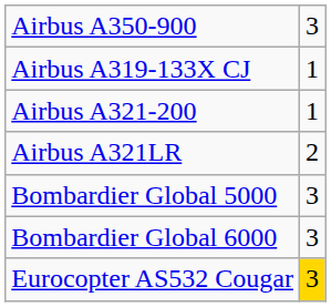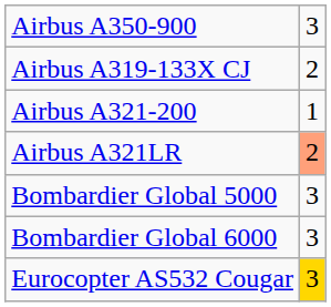 <table class="wikitable">
 <tr>
 <td><a href='#'>Airbus A350-900</a></td>
 <td>3</td>
 </tr>
 <tr>
 <td><a href='#'>Airbus A319-133X CJ</a></td>
-<td>1</td>
+<td>2</td>
 </tr>
 <tr>
 <td><a href='#'>Airbus A321-200</a></td>
 <td>1</td>
 </tr>
 <tr>
 <td><a href='#'>Airbus A321LR</a></td>
-<td>2</td>
+<td style="background: lightsalmon;">2</td>
 </tr>
 <tr>
 <td><a href='#'>Bombardier Global 5000</a></td>
 <td>3</td>
 </tr>
 <tr>
 <td><a href='#'>Bombardier Global 6000</a></td>
 <td>3</td>
 </tr>
 <tr>
 <td><a href='#'>Eurocopter AS532 Cougar</a></td>
 <td style="background: gold;">3</td>
 </tr>
 </table>
